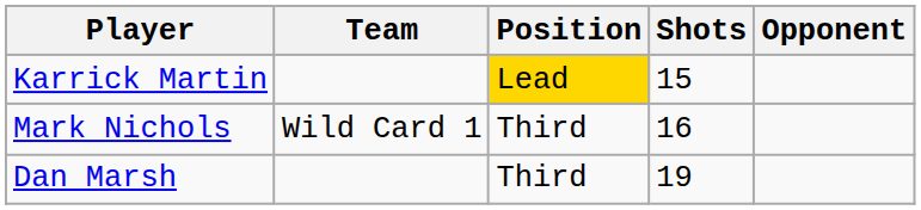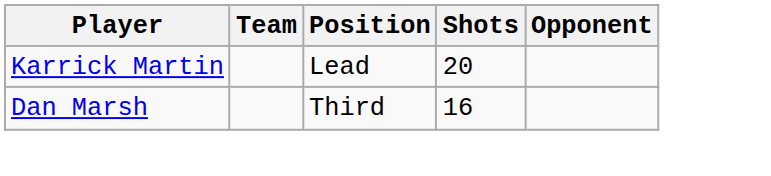 <table class="wikitable sortable">
 <tr>
 <th>Player</th>
 <th>Team</th>
 <th>Position</th>
 <th>Shots</th>
 <th>Opponent</th>
 </tr>
 <tr>
 <td><a href='#'>Karrick Martin</a></td>
 <td></td>
-<td data-sort-value="1" style="background: gold;">Lead</td>
-<td>15</td>
-<td></td>
-</tr>
-<tr>
-<td><a href='#'>Mark Nichols</a></td>
-<td> Wild Card 1</td>
-<td data-sort-value="3">Third</td>
-<td>16</td>
+<td data-sort-value="1">Lead</td>
+<td>20</td>
 <td></td>
 </tr>
 <tr>
 <td><a href='#'>Dan Marsh</a></td>
 <td></td>
 <td data-sort-value="3">Third</td>
-<td>19</td>
+<td>16</td>
 <td></td>
 </tr>
 </table>
